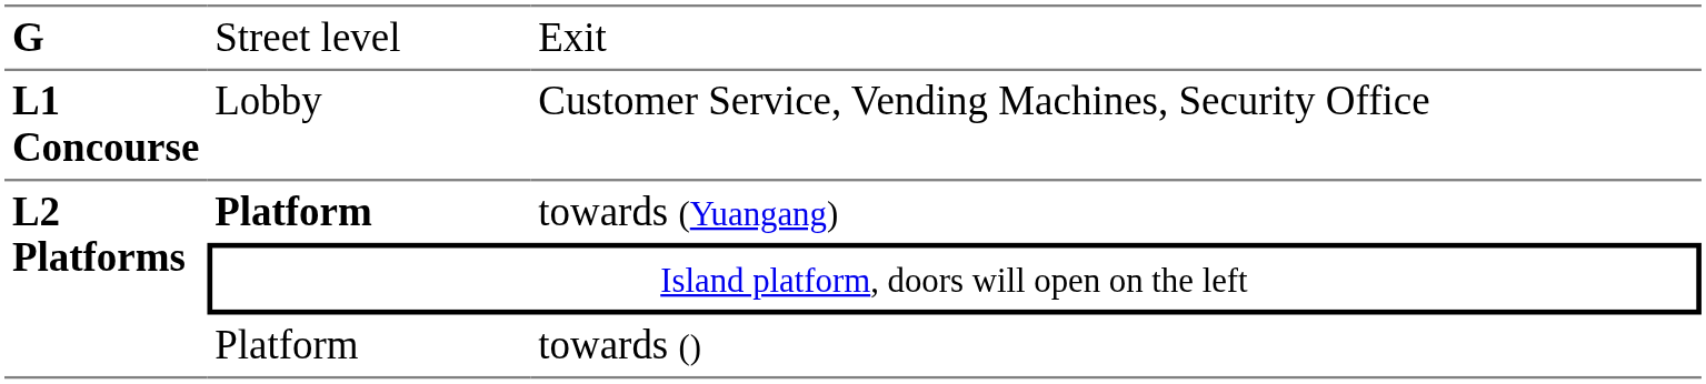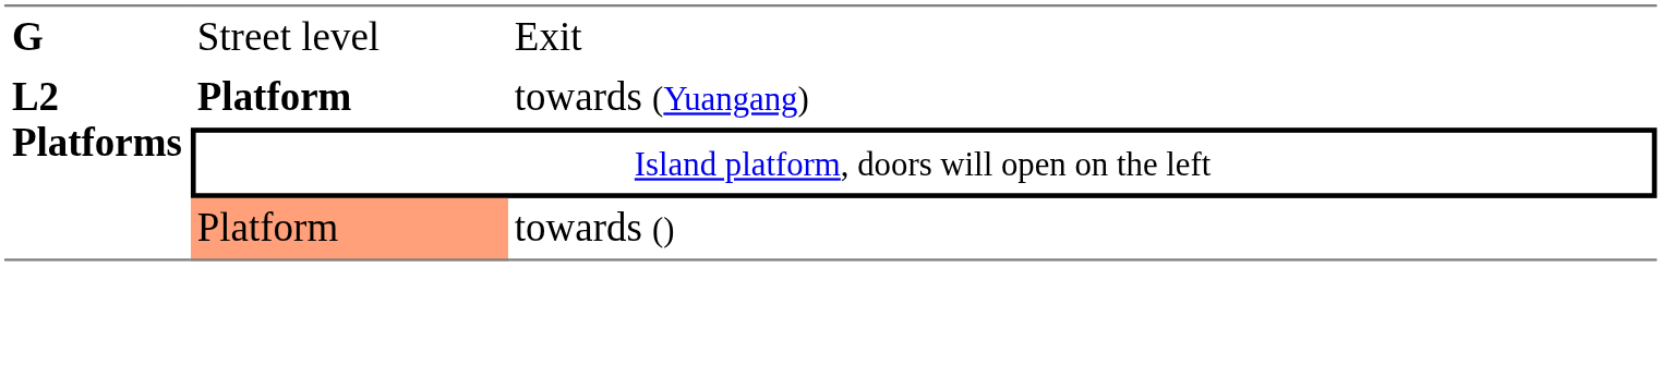 <table table border=0 cellspacing=0 cellpadding=3>
 <tr>
 <td style="border-top:solid 1px gray;" width=50 valign=top><strong>G</strong></td>
 <td style="border-top:solid 1px gray;" width=120 valign=top>Street level</td>
 <td style="border-top:solid 1px gray;" width=450 valign=top>Exit</td>
-</tr>
-<tr>
-<td style="border-bottom:solid 1px gray; border-top:solid 1px gray;" valign=top width=50><strong>L1<br>Concourse</strong></td>
-<td style="border-bottom:solid 1px gray; border-top:solid 1px gray;" valign=top width=100>Lobby</td>
-<td style="border-bottom:solid 1px gray; border-top:solid 1px gray;" valign=top width=450>Customer Service, Vending Machines, Security Office</td>
 </tr>
 <tr>
 <td style="border-bottom:solid 1px gray;" rowspan=3 valign=top><strong>L2<br>Platforms</strong></td>
 <td><strong>Platform </strong></td>
 <td>  towards  <small>(<a href='#'>Yuangang</a>)</small></td>
 </tr>
 <tr>
 <td style="border-right:solid 2px black;border-left:solid 2px black;border-top:solid 2px black;border-bottom:solid 2px black;text-align:center;" colspan=2><small><a href='#'>Island platform</a>, doors will open on the left</small></td>
 </tr>
 <tr>
-<td style="border-bottom:solid 1px gray;">Platform </td>
+<td style="background: lightsalmon; border-bottom:solid 1px gray;">Platform </td>
 <td style="border-bottom:solid 1px gray;"> towards  <small>()</small> </td>
 </tr>
 </table>
